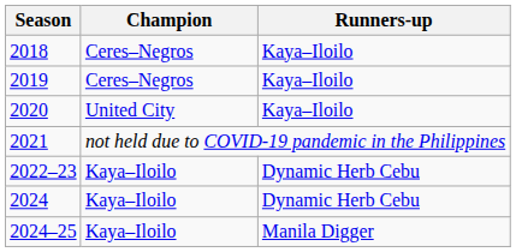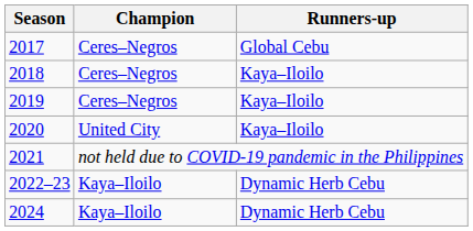 <table class="wikitable">
 <tr>
 <th>Season</th>
 <th>Champion</th>
 <th>Runners-up</th>
+</tr>
+<tr>
+<td align=left><a href='#'>2017</a></td>
+<td><a href='#'>Ceres–Negros</a></td>
+<td><a href='#'>Global Cebu</a></td>
 </tr>
 <tr>
 <td align=left><a href='#'>2018</a></td>
 <td><a href='#'>Ceres–Negros</a></td>
 <td><a href='#'>Kaya–Iloilo</a></td>
 </tr>
 <tr>
 <td align=left><a href='#'>2019</a></td>
 <td><a href='#'>Ceres–Negros</a></td>
 <td><a href='#'>Kaya–Iloilo</a></td>
 </tr>
 <tr>
 <td align=left><a href='#'>2020</a></td>
 <td><a href='#'>United City</a></td>
 <td><a href='#'>Kaya–Iloilo</a></td>
 </tr>
 <tr>
 <td align=left><a href='#'>2021</a></td>
 <td colspan=2><em>not held due to <a href='#'>COVID-19 pandemic in the Philippines</a></em></td>
 </tr>
 <tr>
 <td align=left><a href='#'>2022–23</a></td>
 <td><a href='#'>Kaya–Iloilo</a></td>
 <td><a href='#'>Dynamic Herb Cebu</a></td>
 </tr>
 <tr>
 <td align=left><a href='#'>2024</a></td>
 <td><a href='#'>Kaya–Iloilo</a></td>
 <td><a href='#'>Dynamic Herb Cebu</a></td>
 </tr>
-<tr>
-<td align=left><a href='#'>2024–25</a></td>
-<td><a href='#'>Kaya–Iloilo</a></td>
-<td><a href='#'>Manila Digger</a></td>
-</tr>
 </table>
